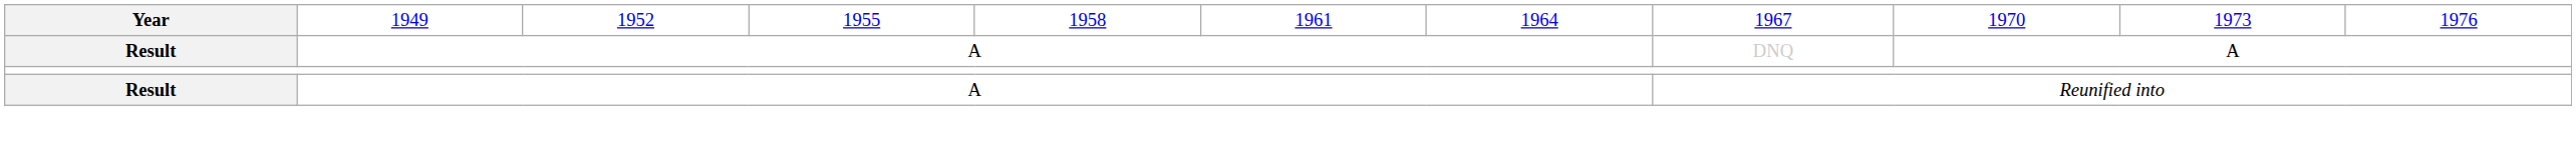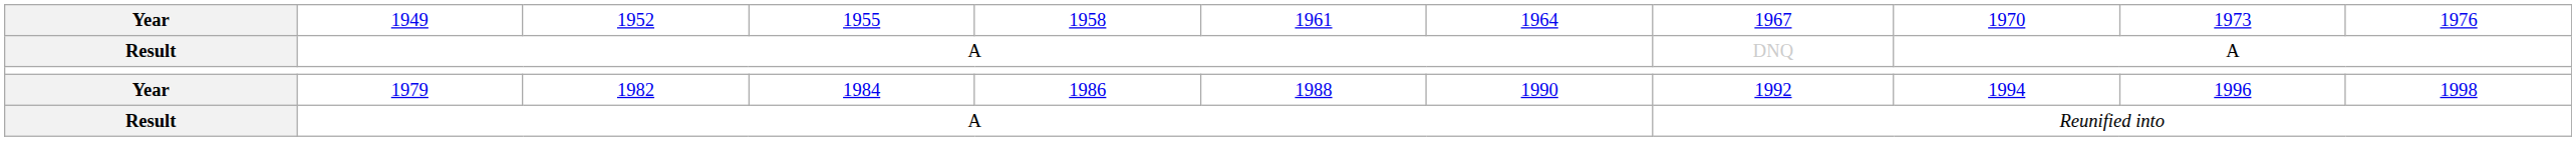 <table class="wikitable" style="text-align:center; font-size:90%; background:white;" width="100%">
 <tr>
 <th>Year</th>
 <td><a href='#'>1949</a></td>
 <td><a href='#'>1952</a></td>
 <td><a href='#'>1955</a></td>
 <td><a href='#'>1958</a></td>
 <td><a href='#'>1961</a></td>
 <td><a href='#'>1964</a></td>
 <td><a href='#'>1967</a></td>
 <td><a href='#'>1970</a></td>
 <td><a href='#'>1973</a></td>
 <td><a href='#'>1976</a></td>
 </tr>
 <tr>
 <th>Result</th>
 <td colspan="6">A</td>
 <td style="color:#ccc">DNQ</td>
 <td colspan="3">A</td>
 </tr>
 <tr>
 <td colspan="11"></td>
 </tr>
 <tr>
+<th>Year</th>
+<td><a href='#'>1979</a></td>
+<td><a href='#'>1982</a></td>
+<td><a href='#'>1984</a></td>
+<td><a href='#'>1986</a></td>
+<td><a href='#'>1988</a></td>
+<td><a href='#'>1990</a></td>
+<td><a href='#'>1992</a></td>
+<td><a href='#'>1994</a></td>
+<td><a href='#'>1996</a></td>
+<td><a href='#'>1998</a></td>
+</tr>
+<tr>
 <th>Result</th>
 <td colspan="6">A</td>
 <td colspan="4"><em>Reunified into </em></td>
 </tr>
 </table>
